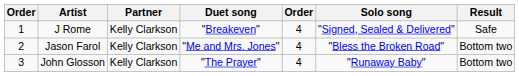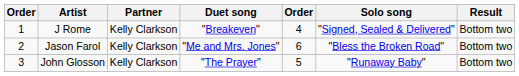 <table class="wikitable sortable" style="text-align:center">
 <tr>
 <th>Order</th>
 <th>Artist</th>
 <th>Partner</th>
 <th>Duet song</th>
 <th>Order</th>
 <th>Solo song</th>
 <th>Result</th>
 </tr>
 <tr>
 <td>1</td>
 <td>J Rome</td>
 <td>Kelly Clarkson</td>
 <td>"<a href='#'>Breakeven</a>"</td>
 <td>4</td>
 <td>"<a href='#'>Signed, Sealed & Delivered</a>"</td>
-<td>Safe</td>
+<td>Bottom two</td>
 </tr>
 <tr>
 <td>2</td>
 <td>Jason Farol</td>
 <td>Kelly Clarkson</td>
 <td>"<a href='#'>Me and Mrs. Jones</a>"</td>
-<td>4</td>
+<td>6</td>
 <td>"<a href='#'>Bless the Broken Road</a>"</td>
 <td>Bottom two</td>
 </tr>
 <tr>
 <td>3</td>
 <td>John Glosson</td>
 <td>Kelly Clarkson</td>
 <td>"<a href='#'>The Prayer</a>"</td>
-<td>4</td>
+<td>5</td>
 <td>"<a href='#'>Runaway Baby</a>"</td>
 <td>Bottom two</td>
 </tr>
 </table>
